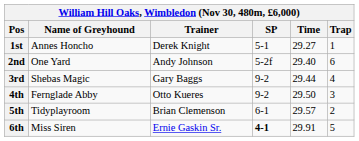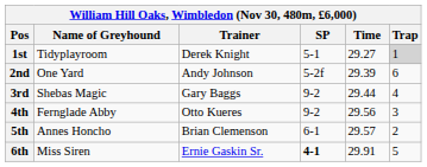 <table class="wikitable">
 <tr>
 <th colspan="6"><a href='#'>William Hill Oaks</a>, <a href='#'>Wimbledon</a> (Nov 30, 480m, £6,000)</th>
 </tr>
 <tr>
 <th width=30>Pos</th>
 <th width=180>Name of Greyhound</th>
 <th width=150>Trainer</th>
 <th width=50>SP</th>
 <th width=50>Time</th>
 <th width=30>Trap</th>
 </tr>
 <tr>
 <th>1st</th>
-<td>Annes Honcho</td>
+<td>Tidyplayroom</td>
 <td>Derek Knight</td>
 <td>5-1</td>
 <td>29.27</td>
-<td>1</td>
+<td style="background: lightgrey;">1</td>
 </tr>
 <tr>
 <th>2nd</th>
 <td>One Yard</td>
 <td>Andy Johnson</td>
 <td>5-2f</td>
-<td>29.40</td>
+<td>29.39</td>
 <td>6</td>
 </tr>
 <tr>
 <th>3rd</th>
 <td>Shebas Magic</td>
 <td>Gary Baggs</td>
 <td>9-2</td>
 <td>29.44</td>
 <td>4</td>
 </tr>
 <tr>
 <th>4th</th>
 <td>Fernglade Abby</td>
 <td>Otto Kueres</td>
 <td>9-2</td>
-<td>29.50</td>
+<td>29.56</td>
 <td>3</td>
 </tr>
 <tr>
 <th>5th</th>
-<td>Tidyplayroom</td>
+<td>Annes Honcho</td>
 <td>Brian Clemenson</td>
 <td>6-1</td>
 <td>29.57</td>
 <td>2</td>
 </tr>
 <tr>
 <th>6th</th>
 <td>Miss Siren</td>
 <td><a href='#'>Ernie Gaskin Sr.</a></td>
 <td><strong>4-1</strong></td>
 <td>29.91</td>
 <td>5</td>
 </tr>
 </table>
